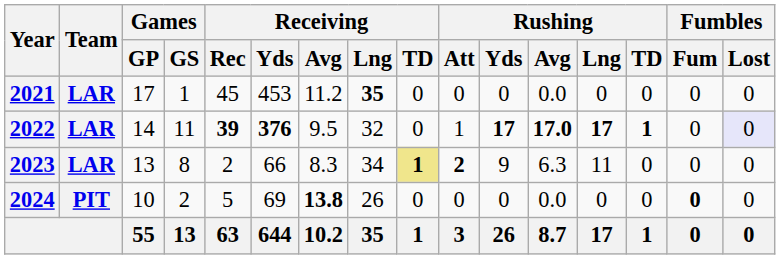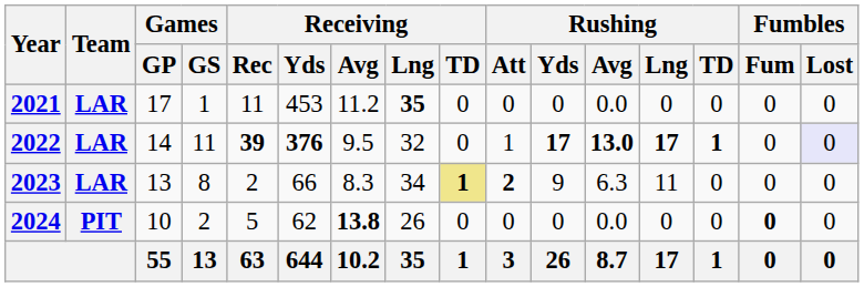 <table class= "wikitable" style="text-align:center;">
 <tr>
 <th rowspan="2">Year</th>
 <th rowspan="2">Team</th>
 <th colspan="2">Games</th>
 <th colspan="5">Receiving</th>
 <th colspan="5">Rushing</th>
 <th colspan="2">Fumbles</th>
 </tr>
 <tr>
 <th>GP</th>
 <th>GS</th>
 <th>Rec</th>
 <th>Yds</th>
 <th>Avg</th>
 <th>Lng</th>
 <th>TD</th>
 <th>Att</th>
 <th>Yds</th>
 <th>Avg</th>
 <th>Lng</th>
 <th>TD</th>
 <th>Fum</th>
 <th>Lost</th>
 </tr>
 <tr>
 <th><a href='#'>2021</a></th>
 <th><a href='#'>LAR</a></th>
 <td>17</td>
 <td>1</td>
-<td>45</td>
+<td>11</td>
 <td>453</td>
 <td>11.2</td>
 <td><strong>35</strong></td>
 <td>0</td>
 <td>0</td>
 <td>0</td>
 <td>0.0</td>
 <td>0</td>
 <td>0</td>
 <td>0</td>
 <td>0</td>
 </tr>
 <tr>
 <th><a href='#'>2022</a></th>
 <th><a href='#'>LAR</a></th>
 <td>14</td>
 <td>11</td>
 <td><strong>39</strong></td>
 <td><strong>376</strong></td>
 <td>9.5</td>
 <td>32</td>
 <td>0</td>
 <td>1</td>
 <td><strong>17</strong></td>
-<td><strong>17.0</strong></td>
+<td><strong>13.0</strong></td>
 <td><strong>17</strong></td>
 <td><strong>1</strong></td>
 <td>0</td>
 <td style="background: lavender;">0</td>
 </tr>
 <tr>
 <th><a href='#'>2023</a></th>
 <th><a href='#'>LAR</a></th>
 <td>13</td>
 <td>8</td>
 <td>2</td>
 <td>66</td>
 <td>8.3</td>
 <td>34</td>
 <td style="background: khaki;"><strong>1</strong></td>
 <td><strong>2</strong></td>
 <td>9</td>
 <td>6.3</td>
 <td>11</td>
 <td>0</td>
 <td>0</td>
 <td>0</td>
 </tr>
 <tr>
 <th><a href='#'>2024</a></th>
 <th><a href='#'>PIT</a></th>
 <td>10</td>
 <td>2</td>
 <td>5</td>
-<td>69</td>
+<td>62</td>
 <td><strong>13.8</strong></td>
 <td>26</td>
 <td>0</td>
 <td>0</td>
 <td>0</td>
 <td>0.0</td>
 <td>0</td>
 <td>0</td>
 <td><strong>0</strong></td>
 <td>0</td>
 </tr>
 <tr>
 <th colspan="2"></th>
 <th>55</th>
 <th>13</th>
 <th>63</th>
 <th>644</th>
 <th>10.2</th>
 <th>35</th>
 <th>1</th>
 <th>3</th>
 <th>26</th>
 <th>8.7</th>
 <th>17</th>
 <th>1</th>
 <th>0</th>
 <th>0</th>
 </tr>
 </table>
